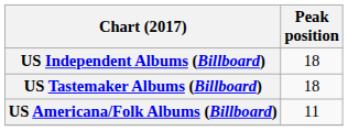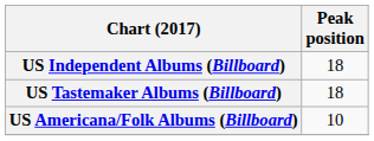 <table class="wikitable plainrowheaders sortable" style="text-align:center;" border="1">
 <tr>
 <th scope="col">Chart (2017)</th>
 <th scope="col">Peak<br>position</th>
 </tr>
 <tr>
 <th scope="row">US <a href='#'>Independent Albums</a> (<em><a href='#'>Billboard</a></em>)</th>
 <td>18</td>
 </tr>
 <tr>
 <th scope="row">US <a href='#'>Tastemaker Albums</a> (<em><a href='#'>Billboard</a></em>)</th>
 <td>18</td>
 </tr>
 <tr>
 <th scope="row">US <a href='#'>Americana/Folk Albums</a> (<em><a href='#'>Billboard</a></em>)</th>
-<td>11</td>
+<td>10</td>
 </tr>
 <tr>
 </tr>
 </table>
